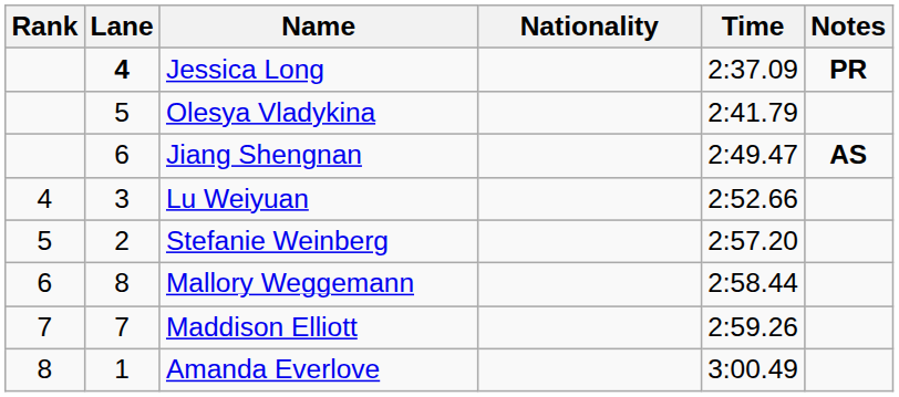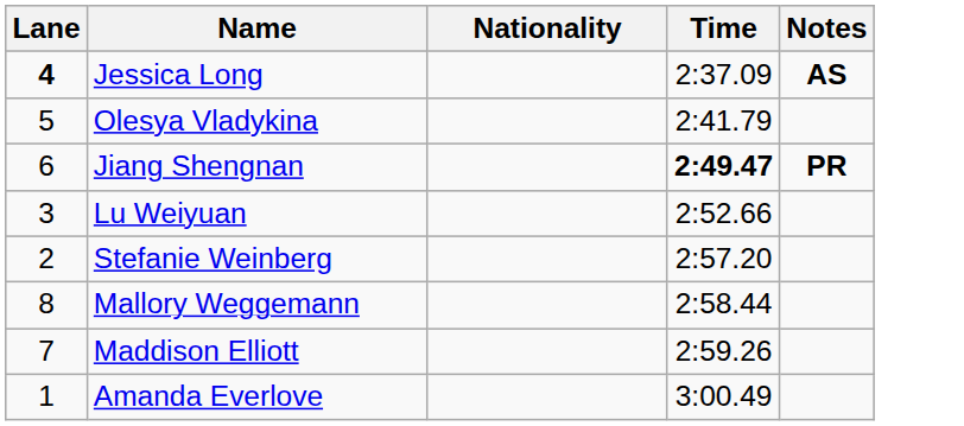 <table class="wikitable sortable" style="text-align:center">
 <tr>
-<th>Rank</th>
 <th>Lane</th>
 <th style="width:180px">Name</th>
 <th style="width:125px">Nationality</th>
 <th>Time</th>
 <th>Notes</th>
 </tr>
 <tr>
-<td></td>
 <td><strong>4</strong></td>
 <td style="text-align:left;"><a href='#'>Jessica Long</a></td>
 <td style="text-align:left;"></td>
 <td>2:37.09</td>
-<td><strong>PR</strong></td>
+<td><strong>AS</strong></td>
 </tr>
 <tr>
-<td></td>
 <td>5</td>
 <td style="text-align:left;"><a href='#'>Olesya Vladykina</a></td>
 <td style="text-align:left;"></td>
 <td>2:41.79</td>
 <td></td>
 </tr>
 <tr>
-<td></td>
 <td>6</td>
 <td style="text-align:left;"><a href='#'>Jiang Shengnan</a></td>
 <td style="text-align:left;"></td>
-<td>2:49.47</td>
-<td><strong>AS</strong></td>
+<td><strong>2:49.47</strong></td>
+<td><strong>PR</strong></td>
 </tr>
 <tr>
-<td>4</td>
 <td>3</td>
 <td style="text-align:left;"><a href='#'>Lu Weiyuan</a></td>
 <td style="text-align:left;"></td>
 <td>2:52.66</td>
 <td></td>
 </tr>
 <tr>
-<td>5</td>
 <td>2</td>
 <td style="text-align:left;"><a href='#'>Stefanie Weinberg</a></td>
 <td style="text-align:left;"></td>
 <td>2:57.20</td>
 <td></td>
 </tr>
 <tr>
-<td>6</td>
 <td>8</td>
 <td style="text-align:left;"><a href='#'>Mallory Weggemann</a></td>
 <td style="text-align:left;"></td>
 <td>2:58.44</td>
 <td></td>
 </tr>
 <tr>
 <td>7</td>
-<td>7</td>
 <td style="text-align:left;"><a href='#'>Maddison Elliott</a></td>
 <td style="text-align:left;"></td>
 <td>2:59.26</td>
 <td></td>
 </tr>
 <tr>
-<td>8</td>
 <td>1</td>
 <td style="text-align:left;"><a href='#'>Amanda Everlove</a></td>
 <td style="text-align:left;"></td>
 <td>3:00.49</td>
 <td></td>
 </tr>
 </table>
